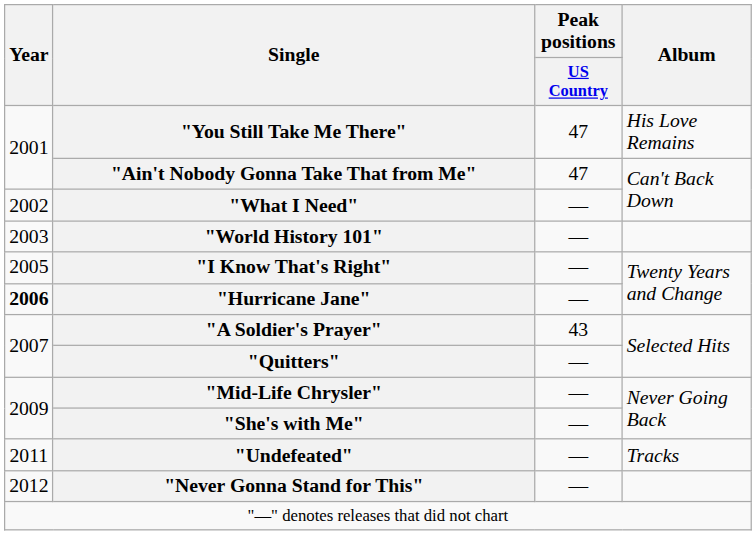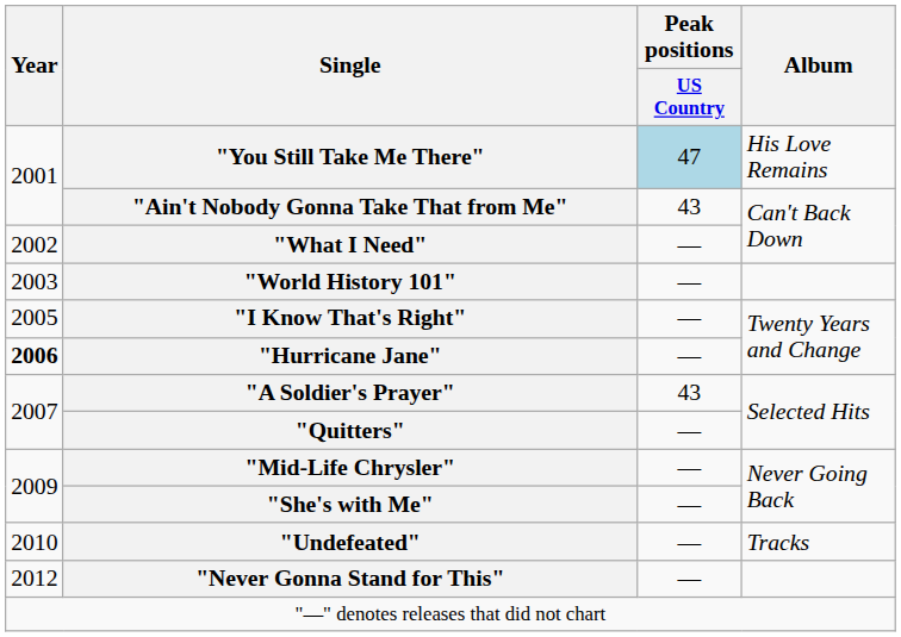 <table class="wikitable plainrowheaders" style="text-align:center;">
 <tr>
 <th rowspan="2">Year</th>
 <th rowspan="2" style="width:24em;">Single</th>
 <th colspan="1">Peak positions</th>
 <th rowspan="2">Album</th>
 </tr>
 <tr style="font-size:smaller;">
 <th width="65"><a href='#'>US Country</a><br></th>
 </tr>
 <tr>
 <td rowspan="2">2001</td>
 <th scope="row">"You Still Take Me There"</th>
-<td>47</td>
+<td style="background: lightblue;">47</td>
 <td align="left"><em>His Love Remains</em></td>
 </tr>
 <tr>
 <th scope="row">"Ain't Nobody Gonna Take That from Me"</th>
-<td>47</td>
+<td>43</td>
 <td align="left" rowspan="2"><em>Can't Back Down</em></td>
 </tr>
 <tr>
 <td>2002</td>
 <th scope="row">"What I Need"</th>
 <td>—</td>
 </tr>
 <tr>
 <td>2003</td>
 <th scope="row">"World History 101"</th>
 <td>—</td>
 <td></td>
 </tr>
 <tr>
 <td>2005</td>
 <th scope="row">"I Know That's Right"</th>
 <td>—</td>
 <td align="left" rowspan="2"><em>Twenty Years and Change</em></td>
 </tr>
 <tr>
 <td><strong>2006</strong></td>
 <th scope="row">"Hurricane Jane"</th>
 <td>—</td>
 </tr>
 <tr>
 <td rowspan="2">2007</td>
 <th scope="row">"A Soldier's Prayer"</th>
 <td>43</td>
 <td align="left" rowspan="2"><em>Selected Hits</em></td>
 </tr>
 <tr>
 <th scope="row">"Quitters"</th>
 <td>—</td>
 </tr>
 <tr>
 <td rowspan="2">2009</td>
 <th scope="row">"Mid-Life Chrysler"</th>
 <td>—</td>
 <td align="left" rowspan="2"><em>Never Going Back</em></td>
 </tr>
 <tr>
 <th scope="row">"She's with Me"</th>
 <td>—</td>
 </tr>
 <tr>
-<td>2011</td>
+<td>2010</td>
 <th scope="row">"Undefeated"</th>
 <td>—</td>
 <td align="left"><em>Tracks</em></td>
 </tr>
 <tr>
 <td>2012</td>
 <th scope="row">"Never Gonna Stand for This"</th>
 <td>—</td>
 <td></td>
 </tr>
 <tr>
 <td colspan="4" style="font-size:85%">"—" denotes releases that did not chart</td>
 </tr>
 </table>
